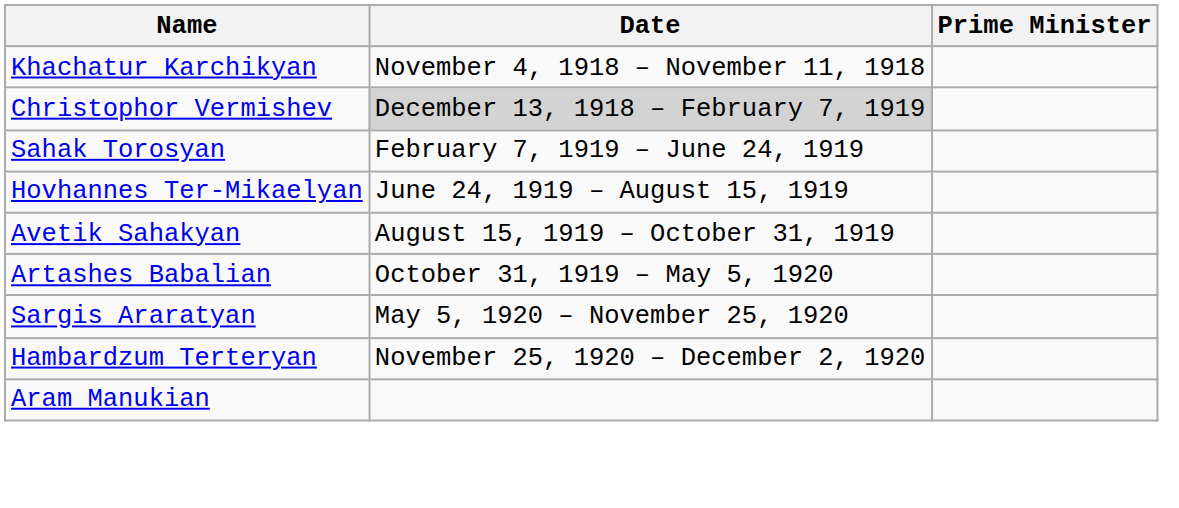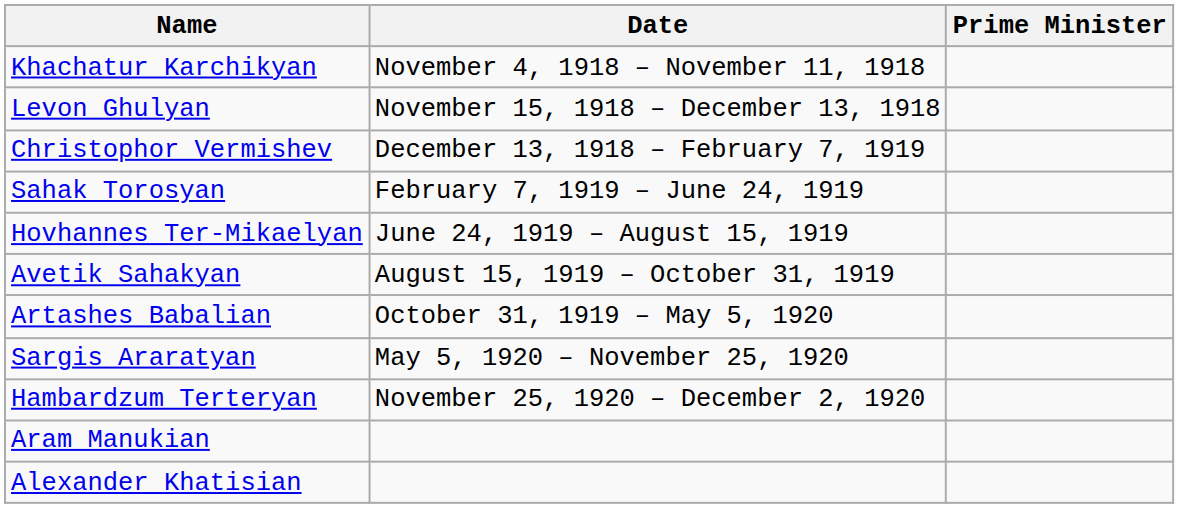 <table class="wikitable">
 <tr>
 <th>Name</th>
 <th>Date</th>
 <th>Prime Minister</th>
 </tr>
 <tr>
 <td><a href='#'>Khachatur Karchikyan</a></td>
 <td>November 4, 1918 – November 11, 1918</td>
 <td></td>
 </tr>
 <tr>
+<td><a href='#'>Levon Ghulyan</a></td>
+<td>November 15, 1918 – December 13, 1918</td>
+<td></td>
+</tr>
+<tr>
 <td><a href='#'>Christophor Vermishev</a></td>
-<td style="background: lightgrey;">December 13, 1918 – February 7, 1919</td>
+<td>December 13, 1918 – February 7, 1919</td>
 <td></td>
 </tr>
 <tr>
 <td><a href='#'>Sahak Torosyan</a></td>
 <td>February 7, 1919 – June 24, 1919</td>
 <td></td>
 </tr>
 <tr>
 <td><a href='#'>Hovhannes Ter-Mikaelyan</a></td>
 <td>June 24, 1919 – August 15, 1919</td>
 <td></td>
 </tr>
 <tr>
 <td><a href='#'>Avetik Sahakyan</a></td>
 <td>August 15, 1919 – October 31, 1919</td>
 <td></td>
 </tr>
 <tr>
 <td><a href='#'>Artashes Babalian</a></td>
 <td>October 31, 1919 – May 5, 1920</td>
 <td></td>
 </tr>
 <tr>
 <td><a href='#'>Sargis Araratyan</a></td>
 <td>May 5, 1920 – November 25, 1920</td>
 <td></td>
 </tr>
 <tr>
 <td><a href='#'>Hambardzum Terteryan</a></td>
 <td>November 25, 1920 – December 2, 1920</td>
 <td></td>
 </tr>
 <tr>
 <td><a href='#'>Aram Manukian</a></td>
 <td></td>
 <td></td>
 </tr>
+<tr>
+<td><a href='#'>Alexander Khatisian</a></td>
+<td></td>
+<td></td>
+</tr>
 </table>
